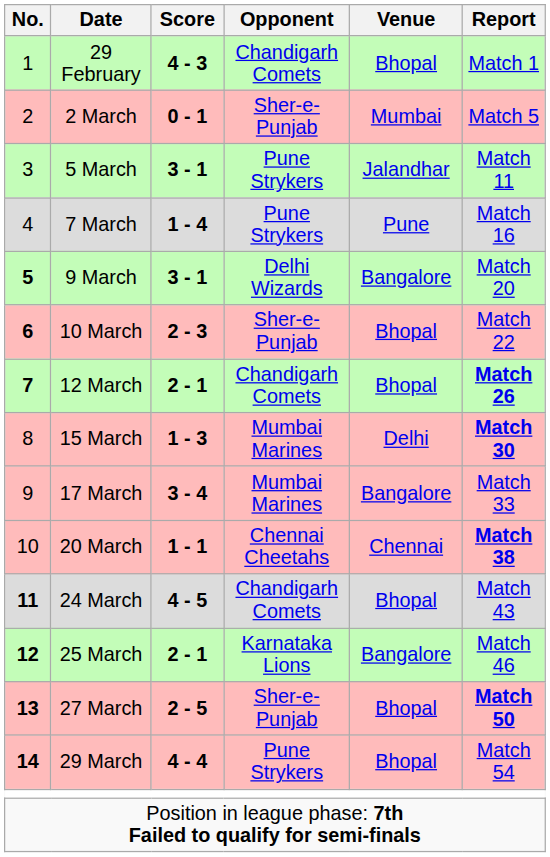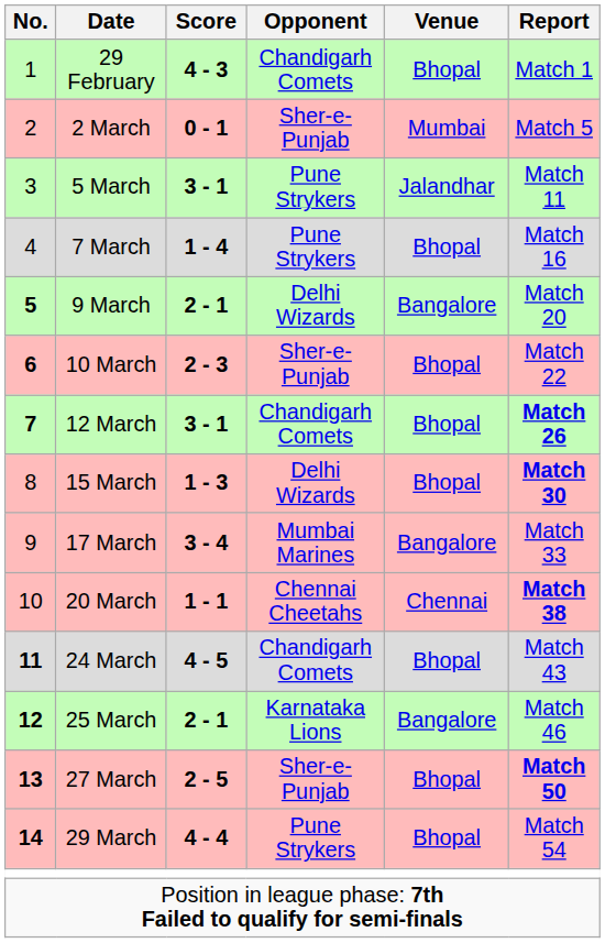 <table class=wikitable style="width:70%;text-align:center;border:none">
 <tr>
 <th width=10>No.</th>
 <th width=15>Date</th>
 <th width=25>Score</th>
 <th width=35>Opponent</th>
 <th width=15>Venue</th>
 <th width=15>Report</th>
 </tr>
 <tr style="background:#c3fdb8;">
 <td>1</td>
 <td>29 February</td>
 <td><strong>4 - 3</strong></td>
 <td><a href='#'>Chandigarh Comets</a></td>
 <td><a href='#'>Bhopal</a></td>
 <td><a href='#'>Match 1</a></td>
 </tr>
 <tr style="background:#fbb;">
 <td>2</td>
 <td>2 March</td>
 <td><strong>0 - 1</strong></td>
 <td><a href='#'>Sher-e-Punjab</a></td>
 <td><a href='#'>Mumbai</a></td>
 <td><a href='#'>Match 5</a></td>
 </tr>
 <tr style="background:#c3fdb8;">
 <td>3</td>
 <td>5 March</td>
 <td><strong>3 - 1</strong></td>
 <td><a href='#'>Pune Strykers</a></td>
 <td><a href='#'>Jalandhar</a></td>
 <td><a href='#'>Match 11</a></td>
 </tr>
 <tr style="background:#dcdcdc;">
 <td>4</td>
 <td>7 March</td>
 <td><strong>1 - 4</strong></td>
 <td><a href='#'>Pune Strykers</a></td>
-<td><a href='#'>Pune</a></td>
+<td><a href='#'>Bhopal</a></td>
 <td><a href='#'>Match 16</a></td>
 </tr>
 <tr style="background:#c3fdb8;">
 <td><strong>5</strong></td>
 <td>9 March</td>
-<td><strong>3 - 1</strong></td>
+<td><strong>2 - 1</strong></td>
 <td><a href='#'>Delhi Wizards</a></td>
 <td><a href='#'>Bangalore</a></td>
 <td><a href='#'>Match 20</a></td>
 </tr>
 <tr style="background:#fbb;">
 <td><strong>6</strong></td>
 <td>10 March</td>
 <td><strong>2 - 3</strong></td>
 <td><a href='#'>Sher-e-Punjab</a></td>
 <td><a href='#'>Bhopal</a></td>
 <td><a href='#'>Match 22</a></td>
 </tr>
 <tr style="background:#c3fdb8;">
 <td><strong>7</strong></td>
 <td>12 March</td>
-<td><strong>2 - 1</strong></td>
+<td><strong>3 - 1</strong></td>
 <td><a href='#'>Chandigarh Comets</a></td>
 <td><a href='#'>Bhopal</a></td>
 <td><strong><a href='#'>Match 26</a></strong></td>
 </tr>
 <tr style="background:#fbb;">
 <td>8</td>
 <td>15 March</td>
 <td><strong>1 - 3</strong></td>
-<td><a href='#'>Mumbai Marines</a></td>
-<td><a href='#'>Delhi</a></td>
+<td><a href='#'>Delhi Wizards</a></td>
+<td><a href='#'>Bhopal</a></td>
 <td><strong><a href='#'>Match 30</a></strong></td>
 </tr>
 <tr style="background:#fbb;">
 <td>9</td>
 <td>17 March</td>
 <td><strong>3 - 4</strong></td>
 <td><a href='#'>Mumbai Marines</a></td>
 <td><a href='#'>Bangalore</a></td>
 <td><a href='#'>Match 33</a></td>
 </tr>
 <tr style="background:#fbb;">
 <td>10</td>
 <td>20 March</td>
 <td><strong>1 - 1</strong></td>
 <td><a href='#'>Chennai Cheetahs</a></td>
 <td><a href='#'>Chennai</a></td>
 <td><strong><a href='#'>Match 38</a></strong></td>
 </tr>
 <tr style="background:#dcdcdc;">
 <td><strong>11</strong></td>
 <td>24 March</td>
 <td><strong>4 - 5</strong></td>
 <td><a href='#'>Chandigarh Comets</a></td>
 <td><a href='#'>Bhopal</a></td>
 <td><a href='#'>Match 43</a></td>
 </tr>
 <tr style="background:#c3fdb8;">
 <td><strong>12</strong></td>
 <td>25 March</td>
 <td><strong>2 - 1</strong></td>
 <td><a href='#'>Karnataka Lions</a></td>
 <td><a href='#'>Bangalore</a></td>
 <td><a href='#'>Match 46</a></td>
 </tr>
 <tr style="background:#fbb;">
 <td><strong>13</strong></td>
 <td>27 March</td>
 <td><strong>2 - 5</strong></td>
 <td><a href='#'>Sher-e-Punjab</a></td>
 <td><a href='#'>Bhopal</a></td>
 <td><strong><a href='#'>Match 50</a></strong></td>
 </tr>
 <tr style="background:#fbb;">
 <td><strong>14</strong></td>
 <td>29 March</td>
 <td><strong>4 - 4</strong></td>
 <td><a href='#'>Pune Strykers</a></td>
 <td><a href='#'>Bhopal</a></td>
 <td><a href='#'>Match 54</a></td>
 </tr>
 <tr>
 <td colspan="6" style="background:#ffffff; border:none"></td>
 </tr>
 <tr>
 <td colspan="6">Position in league phase: <strong>7th</strong><br><strong>Failed to qualify for semi-finals</strong></td>
 </tr>
 </table>
